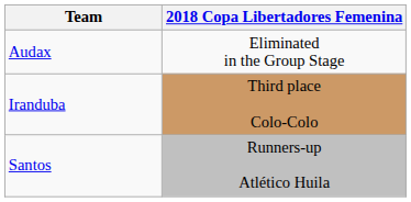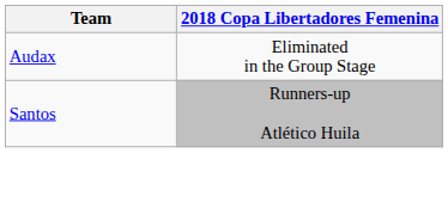 <table class="wikitable">
 <tr>
 <th width=150>Team</th>
 <th width=><a href='#'>2018 Copa Libertadores Femenina</a></th>
 </tr>
 <tr>
 <td><a href='#'>Audax</a></td>
 <td align=center>Eliminated<br>in the Group Stage</td>
 </tr>
 <tr>
-<td><a href='#'>Iranduba</a></td>
-<td align=center bgcolor=#cc9966>Third place<br><br> Colo-Colo</td>
-</tr>
-<tr>
 <td><a href='#'>Santos</a></td>
 <td align=center bgcolor=silver>Runners-up<br><br> Atlético Huila</td>
 </tr>
 </table>
